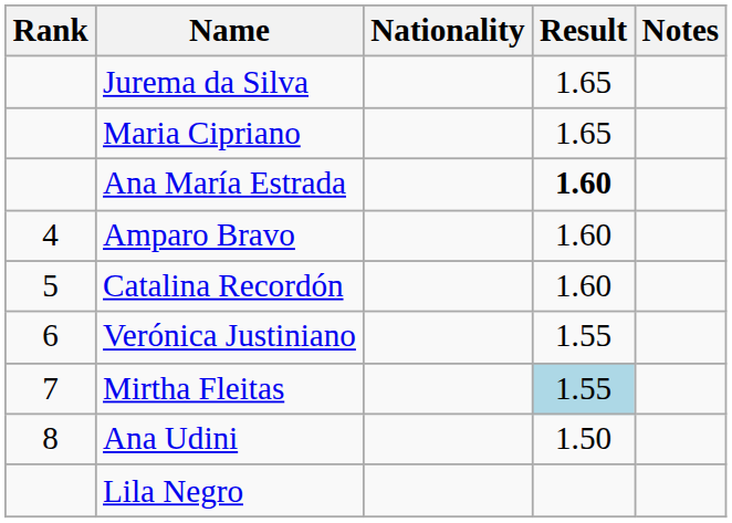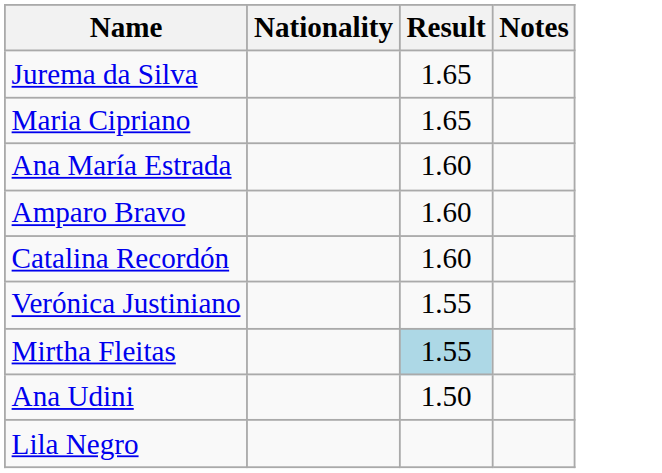 <table class="wikitable sortable" style="text-align:center">
 <tr>
-<th>Rank</th>
 <th>Name</th>
 <th>Nationality</th>
 <th>Result</th>
 <th>Notes</th>
 </tr>
 <tr>
-<td></td>
 <td align=left><a href='#'>Jurema da Silva</a></td>
 <td align=left></td>
 <td>1.65</td>
 <td></td>
 </tr>
 <tr>
-<td></td>
 <td align=left><a href='#'>Maria Cipriano</a></td>
 <td align=left></td>
 <td>1.65</td>
 <td></td>
 </tr>
 <tr>
-<td></td>
 <td align=left><a href='#'>Ana María Estrada</a></td>
 <td align=left></td>
-<td><strong>1.60</strong></td>
+<td>1.60</td>
 <td></td>
 </tr>
 <tr>
-<td>4</td>
 <td align=left><a href='#'>Amparo Bravo</a></td>
 <td align=left></td>
 <td>1.60</td>
 <td></td>
 </tr>
 <tr>
-<td>5</td>
 <td align=left><a href='#'>Catalina Recordón</a></td>
 <td align=left></td>
 <td>1.60</td>
 <td></td>
 </tr>
 <tr>
-<td>6</td>
 <td align=left><a href='#'>Verónica Justiniano</a></td>
 <td align=left></td>
 <td>1.55</td>
 <td></td>
 </tr>
 <tr>
-<td>7</td>
 <td align=left><a href='#'>Mirtha Fleitas</a></td>
 <td align=left></td>
 <td style="background: lightblue;">1.55</td>
 <td></td>
 </tr>
 <tr>
-<td>8</td>
 <td align=left><a href='#'>Ana Udini</a></td>
 <td align=left></td>
 <td>1.50</td>
 <td></td>
 </tr>
 <tr>
-<td></td>
 <td align=left><a href='#'>Lila Negro</a></td>
 <td align=left></td>
 <td></td>
 <td></td>
 </tr>
 </table>
